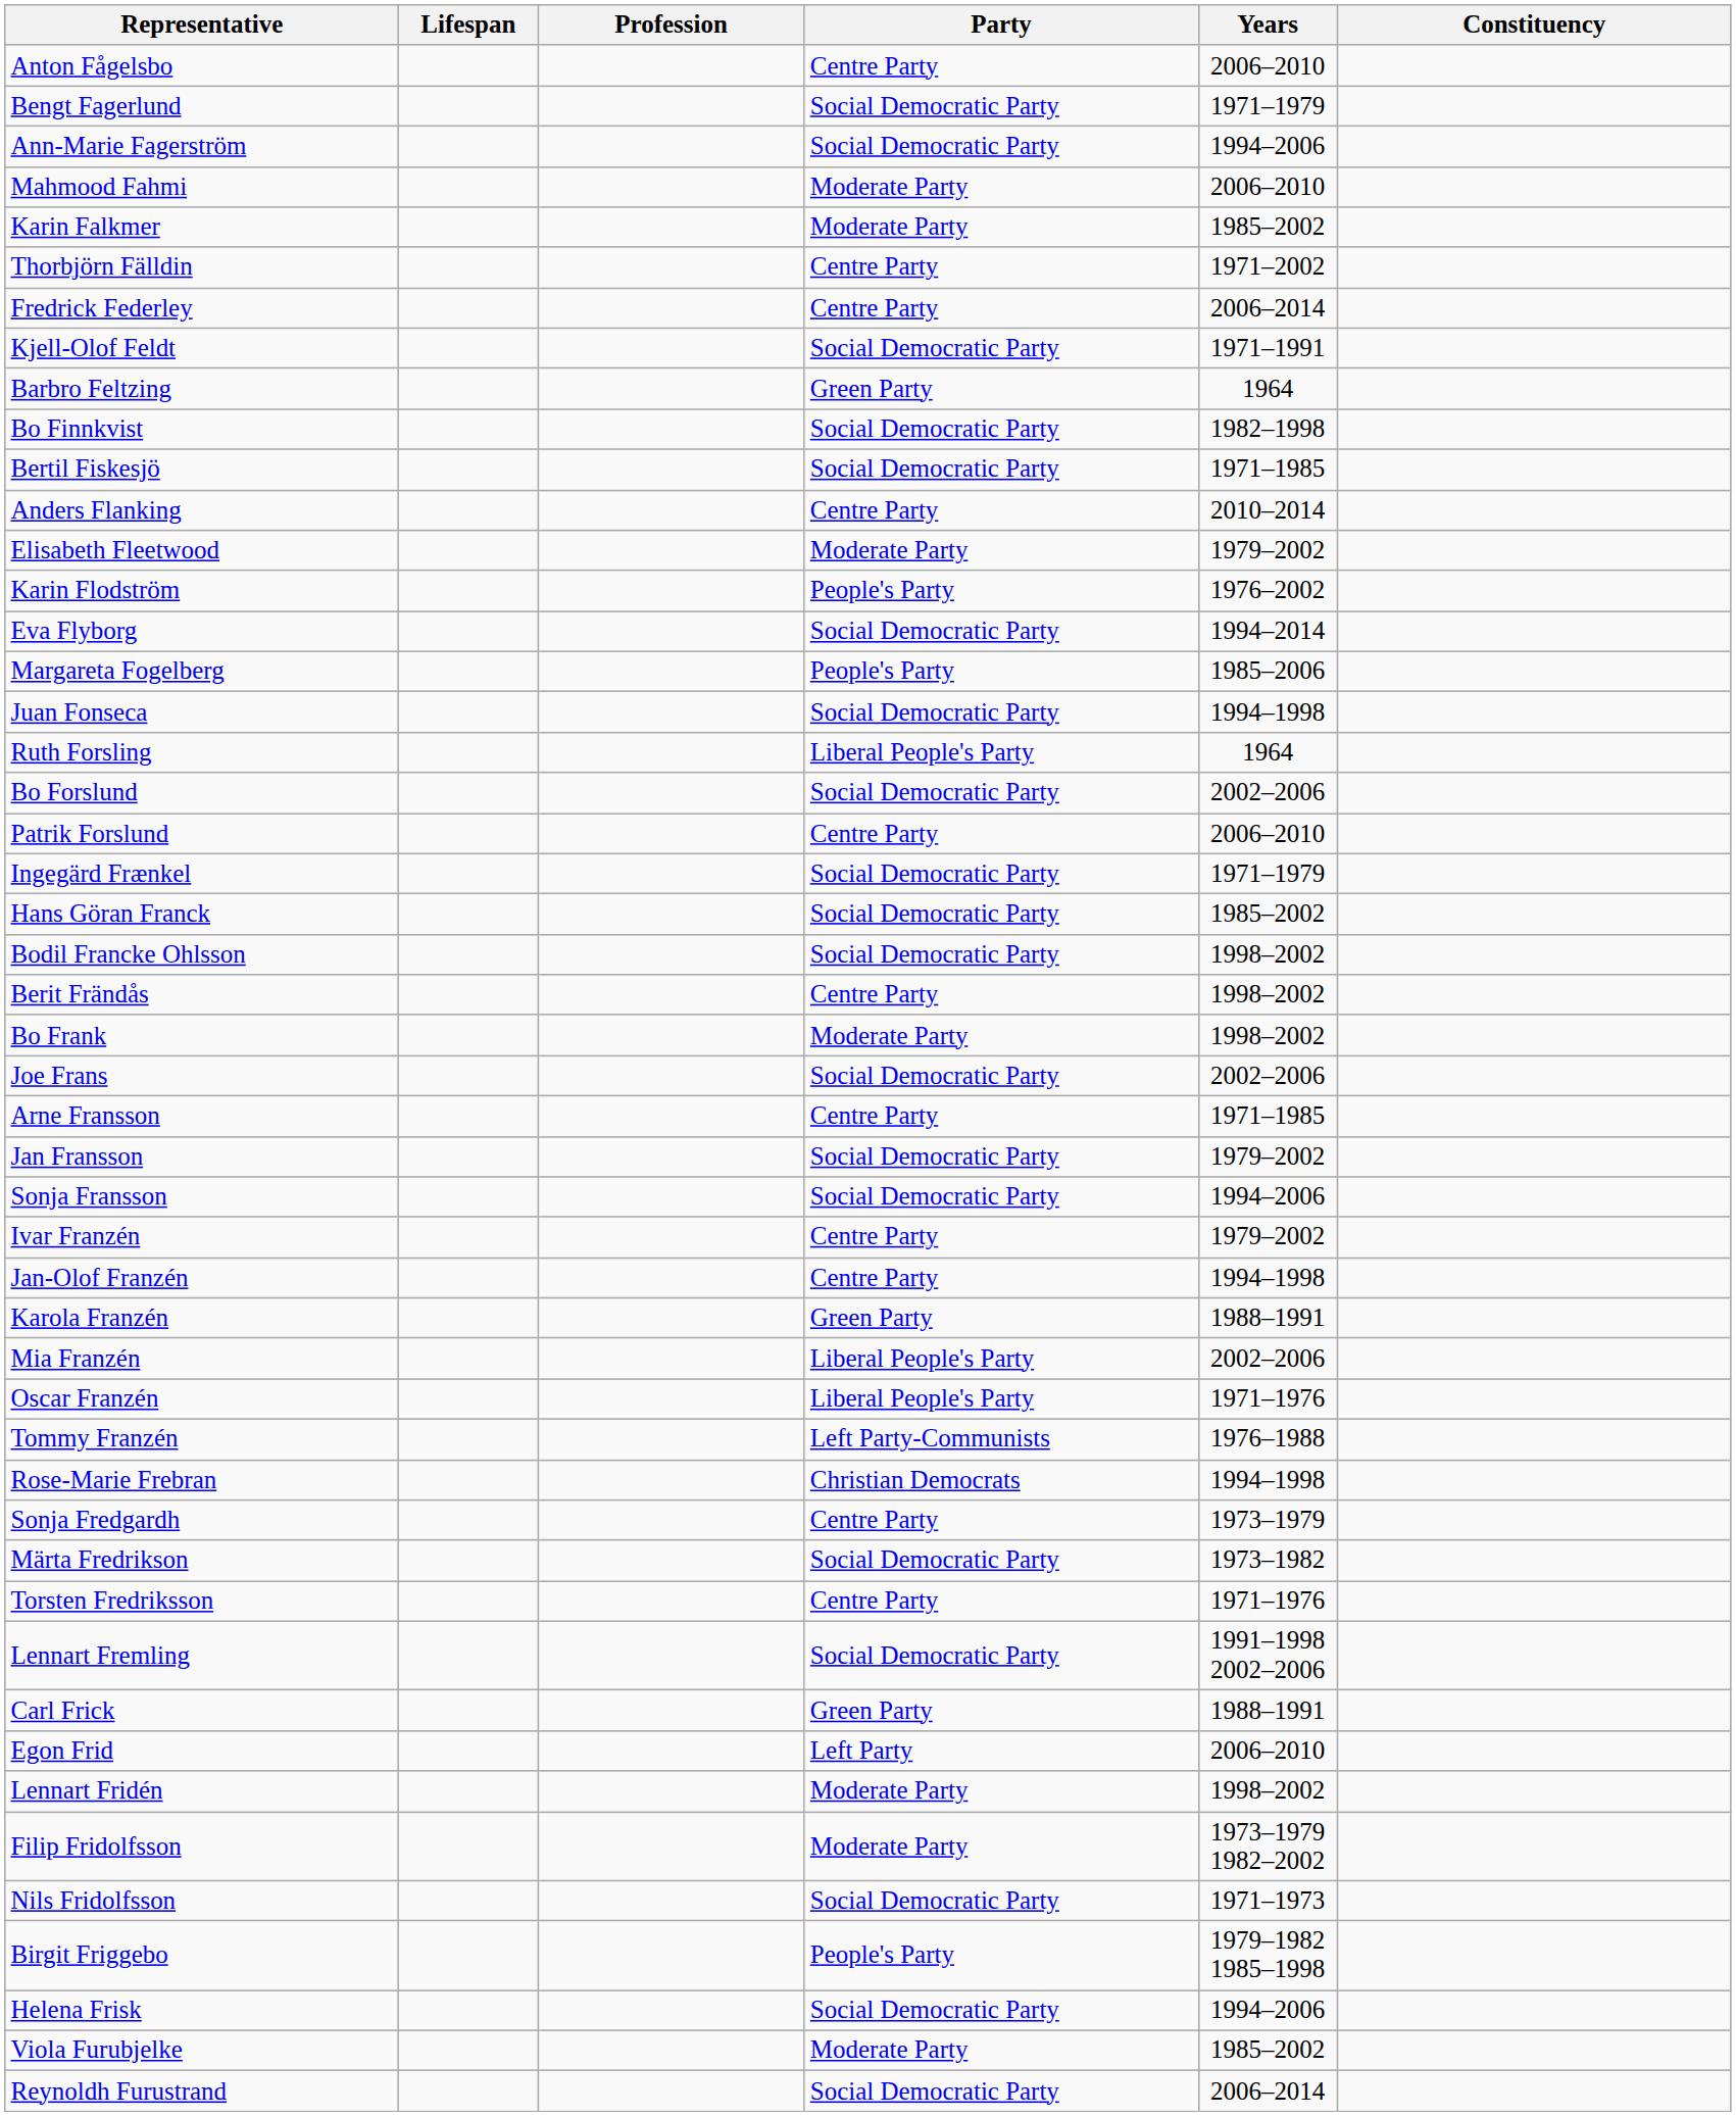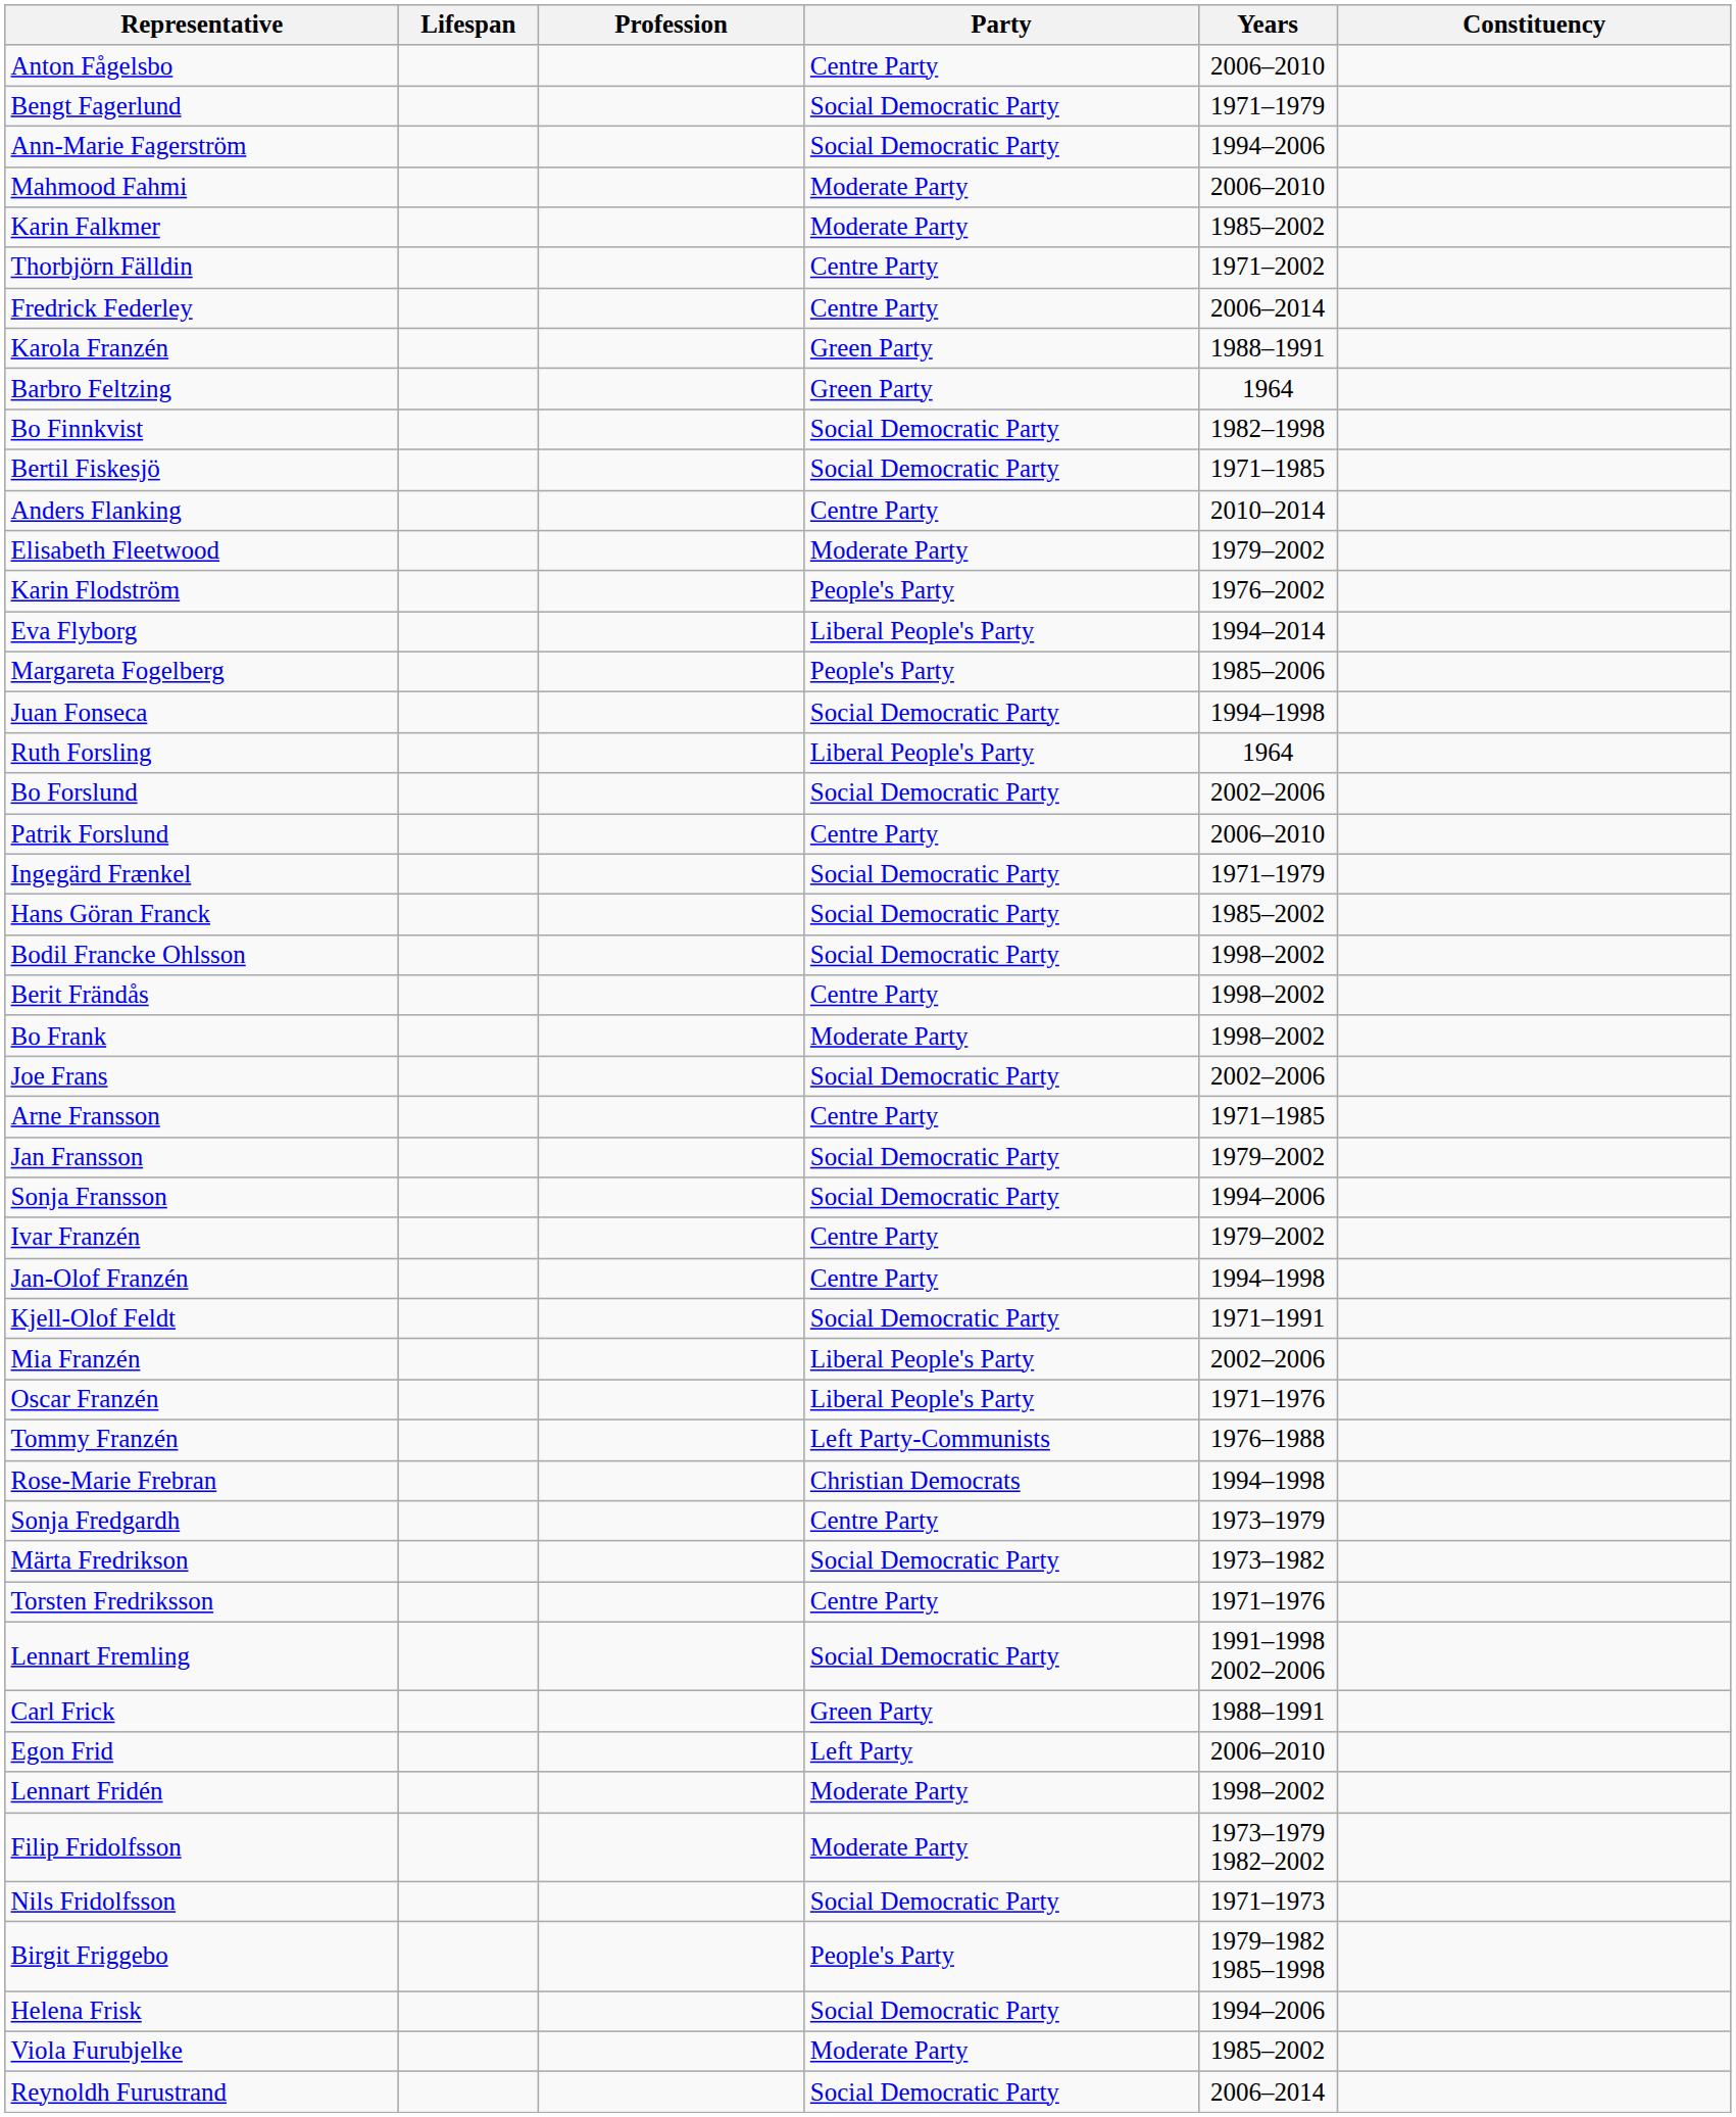 <table class="wikitable">
 <tr>
 <th style="width:15em">Representative</th>
 <th style="width:5em">Lifespan</th>
 <th style="width:10em">Profession</th>
 <th style="width:15em">Party</th>
 <th style="width:5em">Years</th>
 <th style="width:15em">Constituency</th>
 </tr>
 <tr>
 <td><a href='#'>Anton Fågelsbo</a></td>
 <td align=center></td>
 <td></td>
 <td> <a href='#'>Centre Party</a></td>
 <td align=center>2006–2010</td>
 <td></td>
 </tr>
 <tr>
 <td><a href='#'>Bengt Fagerlund</a></td>
 <td align=center></td>
 <td></td>
 <td> <a href='#'>Social Democratic Party</a></td>
 <td align=center>1971–1979</td>
 <td></td>
 </tr>
 <tr>
 <td><a href='#'>Ann-Marie Fagerström</a></td>
 <td align=center></td>
 <td></td>
 <td> <a href='#'>Social Democratic Party</a></td>
 <td align=center>1994–2006</td>
 <td></td>
 </tr>
 <tr>
 <td><a href='#'>Mahmood Fahmi</a></td>
 <td align=center></td>
 <td></td>
 <td> <a href='#'>Moderate Party</a></td>
 <td align=center>2006–2010</td>
 <td></td>
 </tr>
 <tr>
 <td><a href='#'>Karin Falkmer</a></td>
 <td align=center></td>
 <td></td>
 <td> <a href='#'>Moderate Party</a></td>
 <td align=center>1985–2002</td>
 <td></td>
 </tr>
 <tr>
 <td><a href='#'>Thorbjörn Fälldin</a></td>
 <td align=center></td>
 <td></td>
 <td> <a href='#'>Centre Party</a></td>
 <td align=center>1971–2002</td>
 <td></td>
 </tr>
 <tr>
 <td><a href='#'>Fredrick Federley</a></td>
 <td align=center></td>
 <td></td>
 <td> <a href='#'>Centre Party</a></td>
 <td align=center>2006–2014</td>
 <td></td>
 </tr>
 <tr>
-<td><a href='#'>Kjell-Olof Feldt</a></td>
+<td><a href='#'>Karola Franzén</a></td>
 <td align=center></td>
 <td></td>
-<td> <a href='#'>Social Democratic Party</a></td>
-<td align=center>1971–1991</td>
+<td> <a href='#'>Green Party</a></td>
+<td align=center>1988–1991</td>
 <td></td>
 </tr>
 <tr>
 <td><a href='#'>Barbro Feltzing</a></td>
 <td align=center></td>
 <td></td>
 <td> <a href='#'>Green Party</a></td>
 <td align=center>1964</td>
 <td></td>
 </tr>
 <tr>
 <td><a href='#'>Bo Finnkvist</a></td>
 <td align=center></td>
 <td></td>
 <td> <a href='#'>Social Democratic Party</a></td>
 <td align=center>1982–1998</td>
 <td></td>
 </tr>
 <tr>
 <td><a href='#'>Bertil Fiskesjö</a></td>
 <td align=center></td>
 <td></td>
 <td> <a href='#'>Social Democratic Party</a></td>
 <td align=center>1971–1985</td>
 <td></td>
 </tr>
 <tr>
 <td><a href='#'>Anders Flanking</a></td>
 <td align=center></td>
 <td></td>
 <td> <a href='#'>Centre Party</a></td>
 <td align=center>2010–2014</td>
 <td></td>
 </tr>
 <tr>
 <td><a href='#'>Elisabeth Fleetwood</a></td>
 <td align=center></td>
 <td></td>
 <td> <a href='#'>Moderate Party</a></td>
 <td align=center>1979–2002</td>
 <td></td>
 </tr>
 <tr>
 <td><a href='#'>Karin Flodström</a></td>
 <td align=center></td>
 <td></td>
 <td> <a href='#'>People's Party</a></td>
 <td align=center>1976–2002</td>
 <td></td>
 </tr>
 <tr>
 <td><a href='#'>Eva Flyborg</a></td>
 <td align=center></td>
 <td></td>
-<td> <a href='#'>Social Democratic Party</a></td>
+<td> <a href='#'>Liberal People's Party</a></td>
 <td align=center>1994–2014</td>
 <td></td>
 </tr>
 <tr>
 <td><a href='#'>Margareta Fogelberg</a></td>
 <td align=center></td>
 <td></td>
 <td> <a href='#'>People's Party</a></td>
 <td align=center>1985–2006</td>
 <td></td>
 </tr>
 <tr>
 <td><a href='#'>Juan Fonseca</a></td>
 <td align=center></td>
 <td></td>
 <td> <a href='#'>Social Democratic Party</a></td>
 <td align=center>1994–1998</td>
 <td></td>
 </tr>
 <tr>
 <td><a href='#'>Ruth Forsling</a></td>
 <td align=center></td>
 <td></td>
 <td> <a href='#'>Liberal People's Party</a></td>
 <td align=center>1964</td>
 </tr>
 <tr>
 <td><a href='#'>Bo Forslund</a></td>
 <td align=center></td>
 <td></td>
 <td> <a href='#'>Social Democratic Party</a></td>
 <td align=center>2002–2006</td>
 <td></td>
 </tr>
 <tr>
 <td><a href='#'>Patrik Forslund</a></td>
 <td align=center></td>
 <td></td>
 <td> <a href='#'>Centre Party</a></td>
 <td align=center>2006–2010</td>
 <td></td>
 </tr>
 <tr>
 <td><a href='#'>Ingegärd Frænkel</a></td>
 <td align=center></td>
 <td></td>
 <td> <a href='#'>Social Democratic Party</a></td>
 <td align=center>1971–1979</td>
 <td></td>
 </tr>
 <tr>
 <td><a href='#'>Hans Göran Franck</a></td>
 <td align=center></td>
 <td></td>
 <td> <a href='#'>Social Democratic Party</a></td>
 <td align=center>1985–2002</td>
 <td></td>
 </tr>
 <tr>
 <td><a href='#'>Bodil Francke Ohlsson</a></td>
 <td align=center></td>
 <td></td>
 <td> <a href='#'>Social Democratic Party</a></td>
 <td align=center>1998–2002</td>
 <td></td>
 </tr>
 <tr>
 <td><a href='#'>Berit Frändås</a></td>
 <td align=center></td>
 <td></td>
 <td> <a href='#'>Centre Party</a></td>
 <td align=center>1998–2002</td>
 <td></td>
 </tr>
 <tr>
 <td><a href='#'>Bo Frank</a></td>
 <td align=center></td>
 <td></td>
 <td> <a href='#'>Moderate Party</a></td>
 <td align=center>1998–2002</td>
 <td></td>
 </tr>
 <tr>
 <td><a href='#'>Joe Frans</a></td>
 <td align=center></td>
 <td></td>
 <td> <a href='#'>Social Democratic Party</a></td>
 <td align=center>2002–2006</td>
 <td></td>
 </tr>
 <tr>
 <td><a href='#'>Arne Fransson</a></td>
 <td align=center></td>
 <td></td>
 <td> <a href='#'>Centre Party</a></td>
 <td align=center>1971–1985</td>
 <td></td>
 </tr>
 <tr>
 <td><a href='#'>Jan Fransson</a></td>
 <td align=center></td>
 <td></td>
 <td> <a href='#'>Social Democratic Party</a></td>
 <td align=center>1979–2002</td>
 <td></td>
 </tr>
 <tr>
 <td><a href='#'>Sonja Fransson</a></td>
 <td align=center></td>
 <td></td>
 <td> <a href='#'>Social Democratic Party</a></td>
 <td align=center>1994–2006</td>
 <td></td>
 </tr>
 <tr>
 <td><a href='#'>Ivar Franzén</a></td>
 <td align=center></td>
 <td></td>
 <td> <a href='#'>Centre Party</a></td>
 <td align=center>1979–2002</td>
 <td></td>
 </tr>
 <tr>
 <td><a href='#'>Jan-Olof Franzén</a></td>
 <td align=center></td>
 <td></td>
 <td> <a href='#'>Centre Party</a></td>
 <td align=center>1994–1998</td>
 <td></td>
 </tr>
 <tr>
-<td><a href='#'>Karola Franzén</a></td>
+<td><a href='#'>Kjell-Olof Feldt</a></td>
 <td align=center></td>
 <td></td>
-<td> <a href='#'>Green Party</a></td>
-<td align=center>1988–1991</td>
+<td> <a href='#'>Social Democratic Party</a></td>
+<td align=center>1971–1991</td>
 <td></td>
 </tr>
 <tr>
 <td><a href='#'>Mia Franzén</a></td>
 <td align=center></td>
 <td></td>
 <td> <a href='#'>Liberal People's Party</a></td>
 <td align=center>2002–2006</td>
 <td></td>
 </tr>
 <tr>
 <td><a href='#'>Oscar Franzén</a></td>
 <td align=center></td>
 <td></td>
 <td> <a href='#'>Liberal People's Party</a></td>
 <td align=center>1971–1976</td>
 <td></td>
 </tr>
 <tr>
 <td><a href='#'>Tommy Franzén</a></td>
 <td align=center></td>
 <td></td>
 <td> <a href='#'>Left Party-Communists</a></td>
 <td align=center>1976–1988</td>
 <td></td>
 </tr>
 <tr>
 <td><a href='#'>Rose-Marie Frebran</a></td>
 <td align=center></td>
 <td></td>
 <td> <a href='#'>Christian Democrats</a></td>
 <td align=center>1994–1998</td>
 <td></td>
 </tr>
 <tr>
 <td><a href='#'>Sonja Fredgardh</a></td>
 <td align=center></td>
 <td></td>
 <td> <a href='#'>Centre Party</a></td>
 <td align=center>1973–1979</td>
 <td></td>
 </tr>
 <tr>
 <td><a href='#'>Märta Fredrikson</a></td>
 <td align=center></td>
 <td></td>
 <td> <a href='#'>Social Democratic Party</a></td>
 <td align=center>1973–1982</td>
 <td></td>
 </tr>
 <tr>
 <td><a href='#'>Torsten Fredriksson</a></td>
 <td align=center></td>
 <td></td>
 <td> <a href='#'>Centre Party</a></td>
 <td align=center>1971–1976</td>
 <td></td>
 </tr>
 <tr>
 <td><a href='#'>Lennart Fremling</a></td>
 <td align=center></td>
 <td></td>
 <td> <a href='#'>Social Democratic Party</a></td>
 <td align=center>1991–1998<br>2002–2006</td>
 <td></td>
 </tr>
 <tr>
 <td><a href='#'>Carl Frick</a></td>
 <td align=center></td>
 <td></td>
 <td> <a href='#'>Green Party</a></td>
 <td align=center>1988–1991</td>
 <td></td>
 </tr>
 <tr>
 <td><a href='#'>Egon Frid</a></td>
 <td align=center></td>
 <td></td>
 <td> <a href='#'>Left Party</a></td>
 <td align=center>2006–2010</td>
 <td></td>
 </tr>
 <tr>
 <td><a href='#'>Lennart Fridén</a></td>
 <td align=center></td>
 <td></td>
 <td> <a href='#'>Moderate Party</a></td>
 <td align=center>1998–2002</td>
 <td></td>
 </tr>
 <tr>
 <td><a href='#'>Filip Fridolfsson</a></td>
 <td align=center></td>
 <td></td>
 <td> <a href='#'>Moderate Party</a></td>
 <td align=center>1973–1979<br>1982–2002</td>
 <td></td>
 </tr>
 <tr>
 <td><a href='#'>Nils Fridolfsson</a></td>
 <td align=center></td>
 <td></td>
 <td> <a href='#'>Social Democratic Party</a></td>
 <td align=center>1971–1973</td>
 <td></td>
 </tr>
 <tr>
 <td><a href='#'>Birgit Friggebo</a></td>
 <td align=center></td>
 <td></td>
 <td> <a href='#'>People's Party</a></td>
 <td align=center>1979–1982<br>1985–1998</td>
 <td></td>
 </tr>
 <tr>
 <td><a href='#'>Helena Frisk</a></td>
 <td align=center></td>
 <td></td>
 <td> <a href='#'>Social Democratic Party</a></td>
 <td align=center>1994–2006</td>
 <td></td>
 </tr>
 <tr>
 <td><a href='#'>Viola Furubjelke</a></td>
 <td align=center></td>
 <td></td>
 <td> <a href='#'>Moderate Party</a></td>
 <td align=center>1985–2002</td>
 <td></td>
 </tr>
 <tr>
 <td><a href='#'>Reynoldh Furustrand</a></td>
 <td align=center></td>
 <td></td>
 <td> <a href='#'>Social Democratic Party</a></td>
 <td align=center>2006–2014</td>
 <td></td>
 </tr>
 </table>
